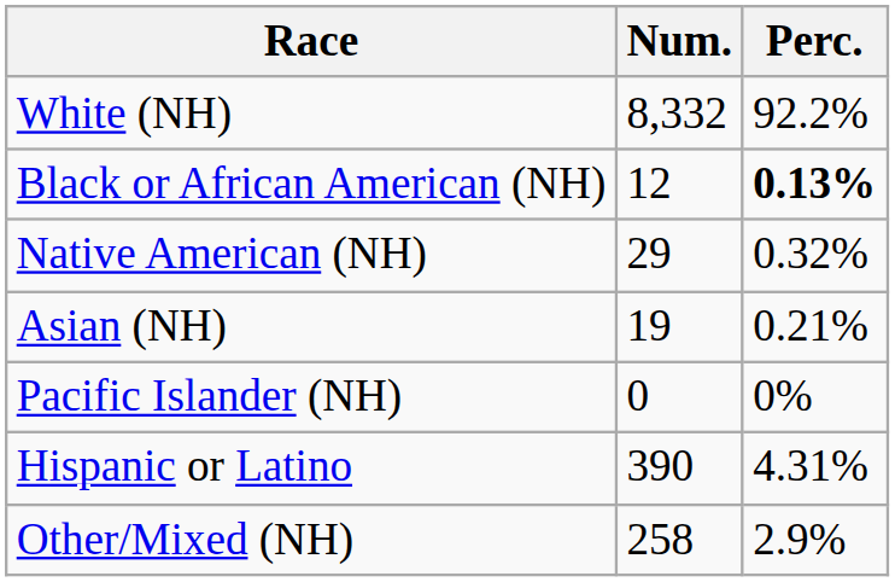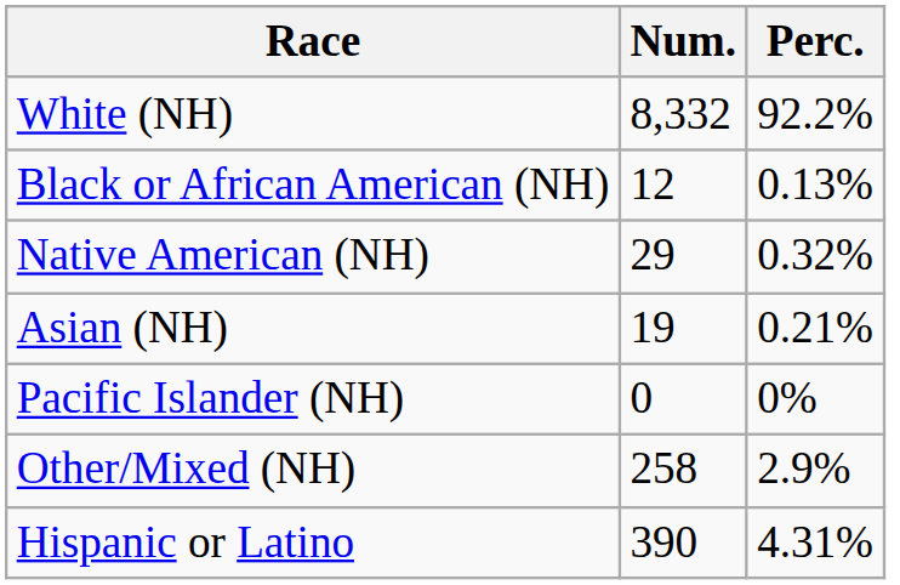 <table class="wikitable">
 <tr>
 <th>Race</th>
 <th>Num.</th>
 <th>Perc.</th>
 </tr>
 <tr>
 <td><a href='#'>White</a> (NH)</td>
 <td>8,332</td>
 <td>92.2%</td>
 </tr>
 <tr>
 <td><a href='#'>Black or African American</a> (NH)</td>
 <td>12</td>
-<td><strong>0.13%</strong></td>
+<td>0.13%</td>
 </tr>
 <tr>
 <td><a href='#'>Native American</a> (NH)</td>
 <td>29</td>
 <td>0.32%</td>
 </tr>
 <tr>
 <td><a href='#'>Asian</a> (NH)</td>
 <td>19</td>
 <td>0.21%</td>
 </tr>
 <tr>
 <td><a href='#'>Pacific Islander</a> (NH)</td>
 <td>0</td>
 <td>0%</td>
 </tr>
 <tr>
+<td><a href='#'>Other/Mixed</a> (NH)</td>
+<td>258</td>
+<td>2.9%</td>
+</tr>
+<tr>
 <td><a href='#'>Hispanic</a> or <a href='#'>Latino</a></td>
 <td>390</td>
 <td>4.31%</td>
 </tr>
-<tr>
-<td><a href='#'>Other/Mixed</a> (NH)</td>
-<td>258</td>
-<td>2.9%</td>
-</tr>
 </table>
